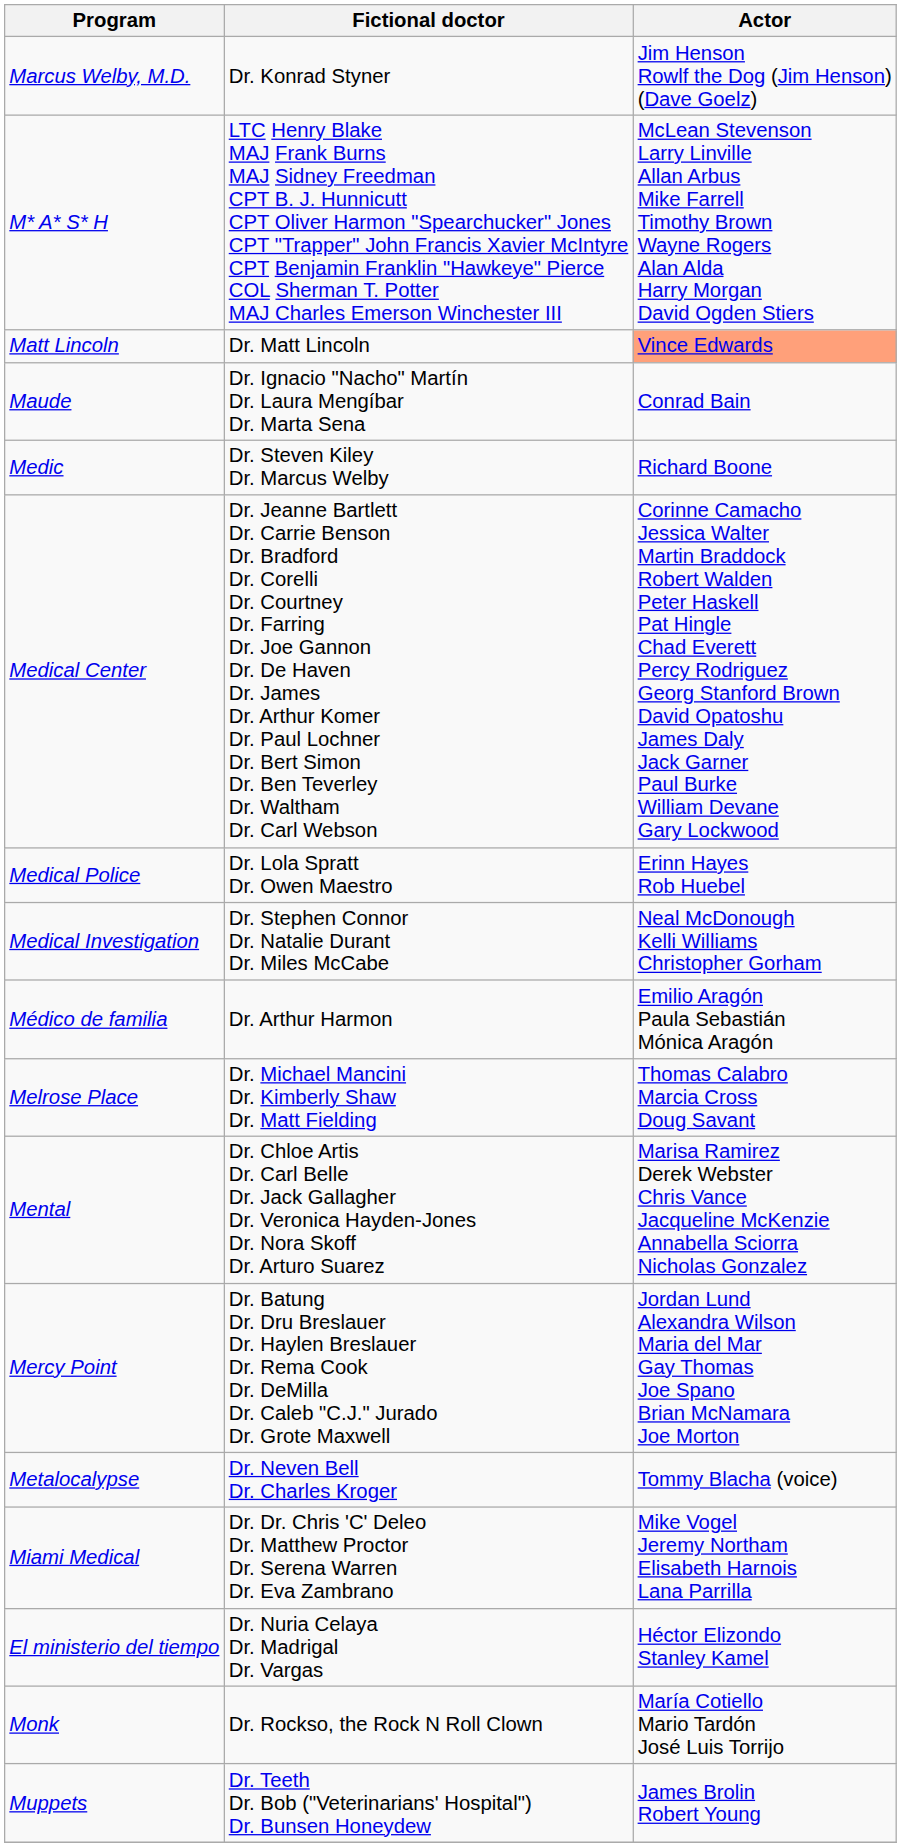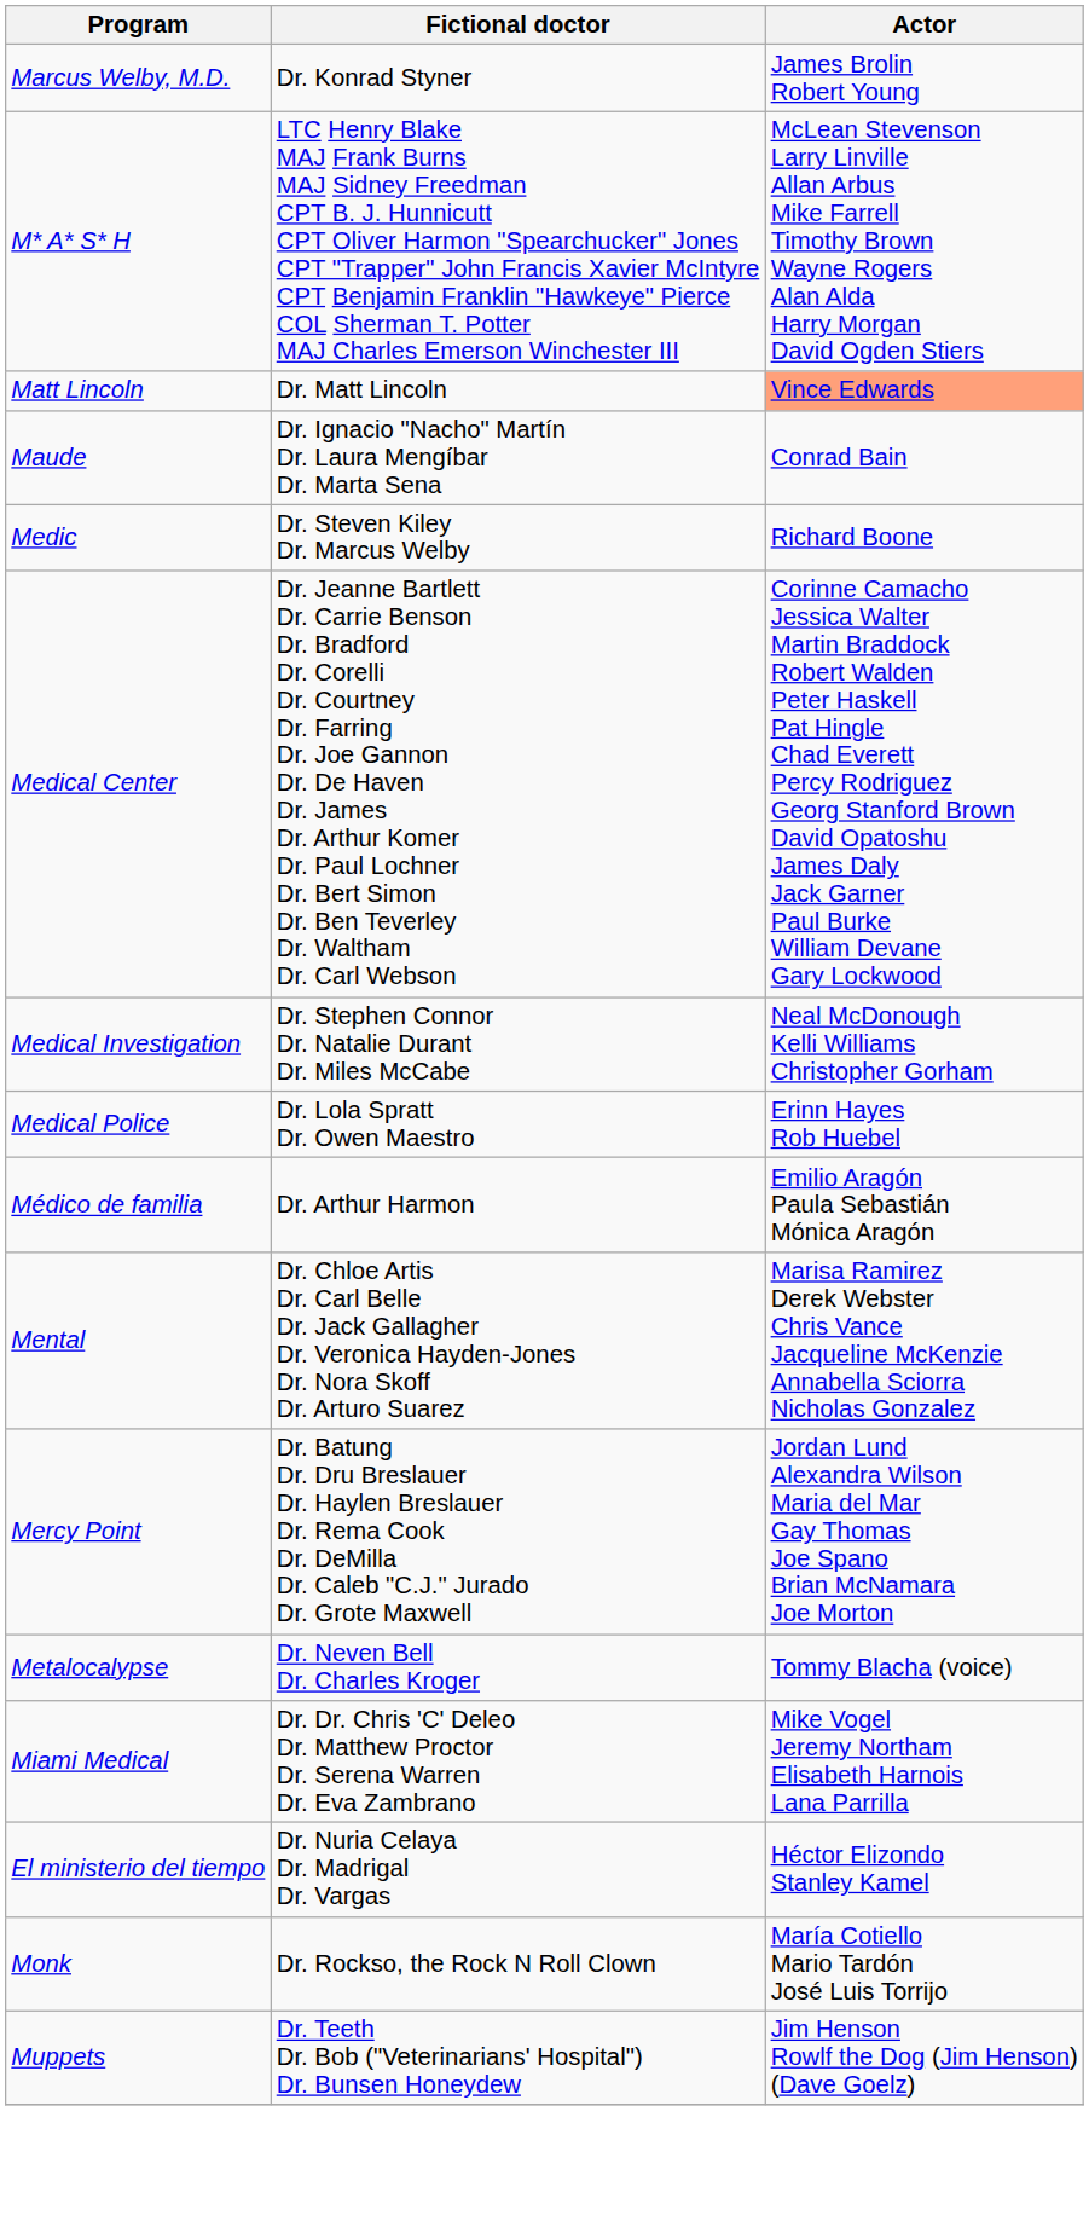 <table class="wikitable">
 <tr>
 <th>Program</th>
 <th>Fictional doctor</th>
 <th>Actor</th>
 </tr>
 <tr>
 <td><em><a href='#'>Marcus Welby, M.D.</a></em></td>
 <td>Dr. Konrad Styner</td>
-<td><a href='#'>Jim Henson</a><br><a href='#'>Rowlf the Dog</a> (<a href='#'>Jim Henson</a>)<br>(<a href='#'>Dave Goelz</a>)</td>
+<td><a href='#'>James Brolin</a><br><a href='#'>Robert Young</a></td>
 </tr>
 <tr>
 <td><em><a href='#'>M* A* S* H</a></em></td>
 <td><a href='#'>LTC</a> <a href='#'>Henry Blake</a><br><a href='#'>MAJ</a> <a href='#'>Frank Burns</a><br><a href='#'>MAJ</a> <a href='#'>Sidney Freedman</a><br><a href='#'>CPT B. J. Hunnicutt</a><br><a href='#'>CPT Oliver Harmon "Spearchucker" Jones</a><br><a href='#'>CPT "Trapper" John Francis Xavier McIntyre</a><br><a href='#'>CPT</a> <a href='#'>Benjamin Franklin "Hawkeye" Pierce</a><br><a href='#'>COL</a> <a href='#'>Sherman T. Potter</a><br><a href='#'>MAJ Charles Emerson Winchester III</a></td>
 <td><a href='#'>McLean Stevenson</a><br><a href='#'>Larry Linville</a><br><a href='#'>Allan Arbus</a><br><a href='#'>Mike Farrell</a><br><a href='#'>Timothy Brown</a><br><a href='#'>Wayne Rogers</a><br><a href='#'>Alan Alda</a><br><a href='#'>Harry Morgan</a><br><a href='#'>David Ogden Stiers</a></td>
 </tr>
 <tr>
 <td><em><a href='#'>Matt Lincoln</a></em></td>
 <td>Dr. Matt Lincoln</td>
 <td style="background: lightsalmon;"><a href='#'>Vince Edwards</a></td>
 </tr>
 <tr>
 <td><em><a href='#'>Maude</a></em></td>
 <td>Dr. Ignacio "Nacho" Martín<br>Dr. Laura Mengíbar<br>Dr. Marta Sena</td>
 <td><a href='#'>Conrad Bain</a></td>
 </tr>
 <tr>
 <td><em><a href='#'>Medic</a></em></td>
 <td>Dr. Steven Kiley<br>Dr. Marcus Welby</td>
 <td><a href='#'>Richard Boone</a></td>
 </tr>
 <tr>
 <td><em><a href='#'>Medical Center</a></em></td>
 <td>Dr. Jeanne Bartlett<br>Dr. Carrie Benson<br>Dr. Bradford<br>Dr. Corelli<br>Dr. Courtney<br>Dr. Farring<br>Dr. Joe Gannon<br>Dr. De Haven<br>Dr. James<br>Dr. Arthur Komer<br>Dr. Paul Lochner<br>Dr. Bert Simon<br>Dr. Ben Teverley<br>Dr. Waltham<br>Dr. Carl Webson</td>
 <td><a href='#'>Corinne Camacho</a><br><a href='#'>Jessica Walter</a><br><a href='#'>Martin Braddock</a><br><a href='#'>Robert Walden</a><br><a href='#'>Peter Haskell</a><br><a href='#'>Pat Hingle</a><br><a href='#'>Chad Everett</a><br><a href='#'>Percy Rodriguez</a><br><a href='#'>Georg Stanford Brown</a><br><a href='#'>David Opatoshu</a><br><a href='#'>James Daly</a><br><a href='#'>Jack Garner</a><br><a href='#'>Paul Burke</a><br><a href='#'>William Devane</a><br><a href='#'>Gary Lockwood</a></td>
 </tr>
 <tr>
+<td><em><a href='#'>Medical Investigation</a></em></td>
+<td>Dr. Stephen Connor<br>Dr. Natalie Durant<br>Dr. Miles McCabe</td>
+<td><a href='#'>Neal McDonough</a><br><a href='#'>Kelli Williams</a><br><a href='#'>Christopher Gorham</a></td>
+</tr>
+<tr>
 <td><em><a href='#'>Medical Police</a></em></td>
 <td>Dr. Lola Spratt<br>Dr. Owen Maestro</td>
 <td><a href='#'>Erinn Hayes</a><br><a href='#'>Rob Huebel</a></td>
 </tr>
 <tr>
-<td><em><a href='#'>Medical Investigation</a></em></td>
-<td>Dr. Stephen Connor<br>Dr. Natalie Durant<br>Dr. Miles McCabe</td>
-<td><a href='#'>Neal McDonough</a><br><a href='#'>Kelli Williams</a><br><a href='#'>Christopher Gorham</a></td>
-</tr>
-<tr>
 <td><em><a href='#'>Médico de familia</a></em></td>
 <td>Dr. Arthur Harmon</td>
 <td><a href='#'>Emilio Aragón</a><br>Paula Sebastián<br>Mónica Aragón</td>
-</tr>
-<tr>
-<td><em><a href='#'>Melrose Place</a></em></td>
-<td>Dr. <a href='#'>Michael Mancini</a><br>Dr. <a href='#'>Kimberly Shaw</a><br>Dr. <a href='#'>Matt Fielding</a></td>
-<td><a href='#'>Thomas Calabro</a><br><a href='#'>Marcia Cross</a><br><a href='#'>Doug Savant</a></td>
 </tr>
 <tr>
 <td><em><a href='#'>Mental</a></em></td>
 <td>Dr. Chloe Artis<br>Dr. Carl Belle<br>Dr. Jack Gallagher<br>Dr. Veronica Hayden-Jones<br>Dr. Nora Skoff<br>Dr. Arturo Suarez</td>
 <td><a href='#'>Marisa Ramirez</a><br>Derek Webster<br><a href='#'>Chris Vance</a><br><a href='#'>Jacqueline McKenzie</a><br><a href='#'>Annabella Sciorra</a><br><a href='#'>Nicholas Gonzalez</a></td>
 </tr>
 <tr>
 <td><em><a href='#'>Mercy Point</a></em></td>
 <td>Dr. Batung<br>Dr. Dru Breslauer<br>Dr. Haylen Breslauer<br>Dr. Rema Cook<br>Dr. DeMilla<br>Dr. Caleb "C.J." Jurado<br>Dr. Grote Maxwell</td>
 <td><a href='#'>Jordan Lund</a><br><a href='#'>Alexandra Wilson</a><br><a href='#'>Maria del Mar</a><br><a href='#'>Gay Thomas</a><br><a href='#'>Joe Spano</a><br><a href='#'>Brian McNamara</a><br><a href='#'>Joe Morton</a></td>
 </tr>
 <tr>
 <td><em><a href='#'>Metalocalypse</a></em></td>
 <td><a href='#'>Dr. Neven Bell</a><br><a href='#'>Dr. Charles Kroger</a></td>
 <td><a href='#'>Tommy Blacha</a> (voice)</td>
 </tr>
 <tr>
 <td><em><a href='#'>Miami Medical</a></em></td>
 <td>Dr. Dr. Chris 'C' Deleo<br>Dr. Matthew Proctor<br>Dr. Serena Warren<br>Dr. Eva Zambrano</td>
 <td><a href='#'>Mike Vogel</a><br><a href='#'>Jeremy Northam</a><br><a href='#'>Elisabeth Harnois</a><br><a href='#'>Lana Parrilla</a></td>
 </tr>
 <tr>
 <td><em><a href='#'>El ministerio del tiempo</a></em></td>
 <td>Dr. Nuria Celaya<br>Dr. Madrigal<br>Dr. Vargas</td>
 <td><a href='#'>Héctor Elizondo</a><br><a href='#'>Stanley Kamel</a></td>
 </tr>
 <tr>
 <td><em><a href='#'>Monk</a></em></td>
 <td>Dr. Rockso, the Rock N Roll Clown</td>
 <td><a href='#'>María Cotiello</a><br>Mario Tardón<br>José Luis Torrijo</td>
 </tr>
 <tr>
 <td><em><a href='#'>Muppets</a></em></td>
 <td><a href='#'>Dr. Teeth</a><br>Dr. Bob ("Veterinarians' Hospital")<br><a href='#'>Dr. Bunsen Honeydew</a></td>
-<td><a href='#'>James Brolin</a><br><a href='#'>Robert Young</a></td>
+<td><a href='#'>Jim Henson</a><br><a href='#'>Rowlf the Dog</a> (<a href='#'>Jim Henson</a>)<br>(<a href='#'>Dave Goelz</a>)</td>
 </tr>
 <tr>
 </tr>
 </table>
